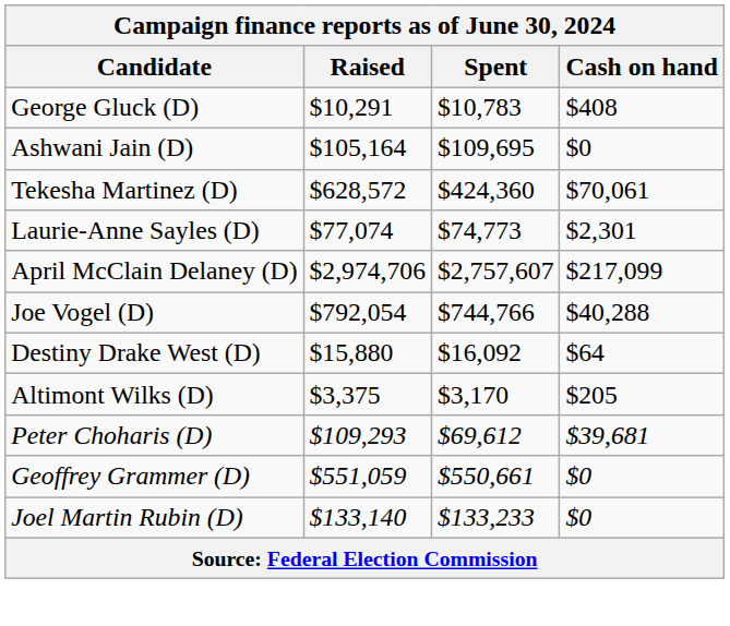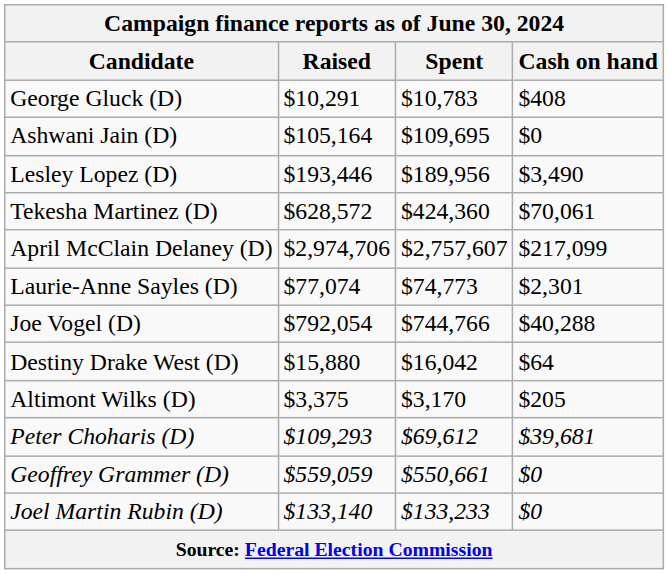 <table class="wikitable sortable">
 <tr>
 <th colspan=4>Campaign finance reports as of June 30, 2024</th>
 </tr>
 <tr style="text-align:center;">
 <th>Candidate</th>
 <th>Raised</th>
 <th>Spent</th>
 <th>Cash on hand</th>
 </tr>
 <tr>
 <td>George Gluck (D)</td>
 <td>$10,291</td>
 <td>$10,783</td>
 <td>$408</td>
 </tr>
 <tr>
 <td>Ashwani Jain (D)</td>
 <td>$105,164</td>
 <td>$109,695</td>
 <td>$0</td>
 </tr>
 <tr>
+<td>Lesley Lopez (D)</td>
+<td>$193,446</td>
+<td>$189,956</td>
+<td>$3,490</td>
+</tr>
+<tr>
 <td>Tekesha Martinez (D)</td>
 <td>$628,572</td>
 <td>$424,360</td>
 <td>$70,061</td>
 </tr>
 <tr>
+<td>April McClain Delaney (D)</td>
+<td>$2,974,706</td>
+<td>$2,757,607</td>
+<td>$217,099</td>
+</tr>
+<tr>
 <td>Laurie-Anne Sayles (D)</td>
 <td>$77,074</td>
 <td>$74,773</td>
 <td>$2,301</td>
-</tr>
-<tr>
-<td>April McClain Delaney (D)</td>
-<td>$2,974,706</td>
-<td>$2,757,607</td>
-<td>$217,099</td>
 </tr>
 <tr>
 <td>Joe Vogel (D)</td>
 <td>$792,054</td>
 <td>$744,766</td>
 <td>$40,288</td>
 </tr>
 <tr>
 <td>Destiny Drake West (D)</td>
 <td>$15,880</td>
-<td>$16,092</td>
+<td>$16,042</td>
 <td>$64</td>
 </tr>
 <tr>
 <td>Altimont Wilks (D)</td>
 <td>$3,375</td>
 <td>$3,170</td>
 <td>$205</td>
 </tr>
 <tr>
 <td><em>Peter Choharis (D)</em></td>
 <td><em>$109,293</em></td>
 <td><em>$69,612</em></td>
 <td><em>$39,681</em></td>
 </tr>
 <tr>
 <td><em>Geoffrey Grammer (D)</em></td>
-<td><em>$551,059</em></td>
+<td><em>$559,059</em></td>
 <td><em>$550,661</em></td>
 <td><em>$0</em></td>
 </tr>
 <tr>
 <td><em>Joel Martin Rubin (D)</em></td>
 <td><em>$133,140</em></td>
 <td><em>$133,233</em></td>
 <td><em>$0</em></td>
 </tr>
 <tr>
 <th colspan="4"><small>Source: <a href='#'>Federal Election Commission</a></small></th>
 </tr>
 </table>
